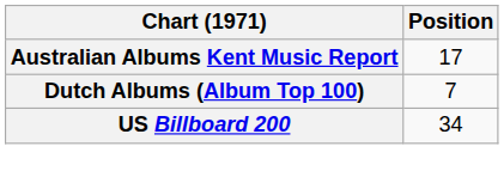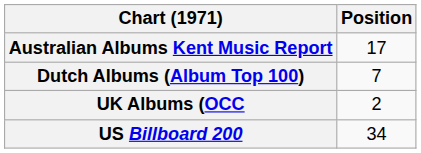 <table class="wikitable sortable plainrowheaders" style="text-align:center">
 <tr>
 <th scope="col">Chart (1971)</th>
 <th scope="col">Position</th>
 </tr>
 <tr>
 <th scope="row">Australian Albums <a href='#'>Kent Music Report</a></th>
 <td>17</td>
 </tr>
 <tr>
 <th scope="row">Dutch Albums (<a href='#'>Album Top 100</a>)</th>
 <td>7</td>
 </tr>
 <tr>
+<th scope="row">UK Albums (<a href='#'>OCC</a></th>
+<td>2</td>
+</tr>
+<tr>
 <th scope="row">US <em><a href='#'>Billboard 200</a></em> </th>
 <td>34</td>
 </tr>
 </table>
